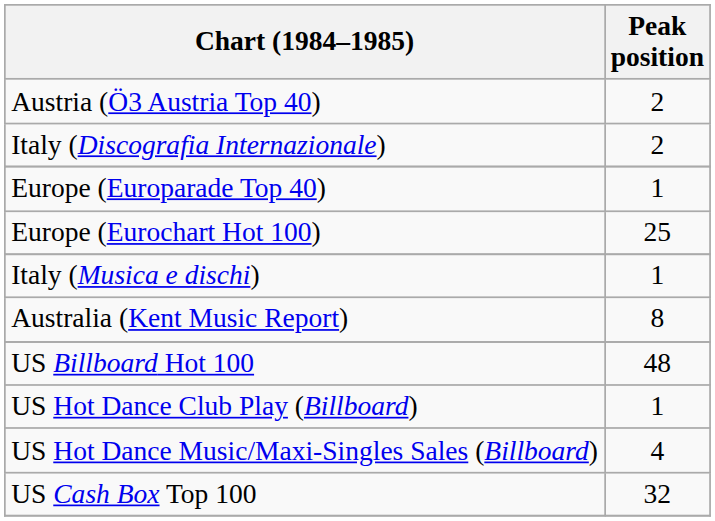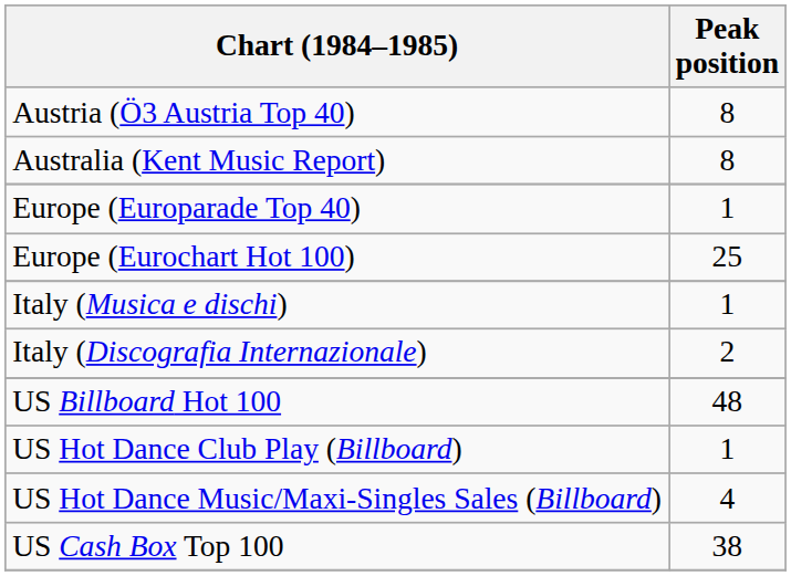 <table class="wikitable sortable">
 <tr>
 <th>Chart (1984–1985)</th>
 <th>Peak<br>position</th>
 </tr>
 <tr>
 <td>Austria (<a href='#'>Ö3 Austria Top 40</a>)</td>
-<td align="center">2</td>
+<td align="center">8</td>
 </tr>
 <tr>
-<td>Italy (<em><a href='#'>Discografia Internazionale</a></em>)</td>
-<td align="center">2</td>
+<td>Australia (<a href='#'>Kent Music Report</a>)</td>
+<td align="center">8</td>
 </tr>
 <tr>
 </tr>
 <tr>
 </tr>
 <tr>
 <td>Europe (<a href='#'>Europarade Top 40</a>)</td>
 <td align="center">1</td>
 </tr>
 <tr>
 <td>Europe (<a href='#'>Eurochart Hot 100</a>)</td>
 <td align="center">25</td>
 </tr>
 <tr>
 </tr>
 <tr>
 </tr>
 <tr>
 <td>Italy (<em><a href='#'>Musica e dischi</a></em>)</td>
 <td align="center">1</td>
 </tr>
 <tr>
-<td>Australia (<a href='#'>Kent Music Report</a>)</td>
-<td align="center">8</td>
+<td>Italy (<em><a href='#'>Discografia Internazionale</a></em>)</td>
+<td align="center">2</td>
 </tr>
 <tr>
 </tr>
 <tr>
 </tr>
 <tr>
 </tr>
 <tr>
 </tr>
 <tr>
 </tr>
 <tr>
 <td>US <a href='#'><em>Billboard</em> Hot 100</a></td>
 <td align="center">48</td>
 </tr>
 <tr>
 <td>US <a href='#'>Hot Dance Club Play</a> (<em><a href='#'>Billboard</a></em>)</td>
 <td align="center">1</td>
 </tr>
 <tr>
 <td>US <a href='#'>Hot Dance Music/Maxi-Singles Sales</a> (<em><a href='#'>Billboard</a></em>)</td>
 <td align="center">4</td>
 </tr>
 <tr>
 <td>US <em><a href='#'>Cash Box</a></em> Top 100</td>
-<td align="center">32</td>
+<td align="center">38</td>
 </tr>
 <tr>
 </tr>
 </table>
